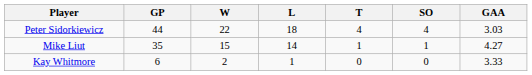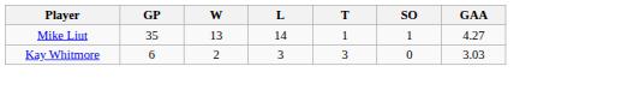 <table class="wikitable sortable">
 <tr>
 <th bgcolor="#DDDDFF" width="16%">Player</th>
 <th bgcolor="#DDDDFF" width="9%">GP</th>
 <th bgcolor="#DDDDFF" width="9%">W</th>
 <th bgcolor="#DDDDFF" width="9%">L</th>
 <th bgcolor="#DDDDFF" width="9%">T</th>
 <th bgcolor="#DDDDFF" width="9%">SO</th>
 <th bgcolor="#DDDDFF" width="9%">GAA</th>
 </tr>
 <tr align="center">
-<td><a href='#'>Peter Sidorkiewicz</a></td>
-<td>44</td>
-<td>22</td>
-<td>18</td>
-<td>4</td>
-<td>4</td>
-<td>3.03</td>
-</tr>
-<tr align="center">
 <td><a href='#'>Mike Liut</a></td>
 <td>35</td>
-<td>15</td>
+<td>13</td>
 <td>14</td>
 <td>1</td>
 <td>1</td>
 <td>4.27</td>
 </tr>
 <tr align="center">
 <td><a href='#'>Kay Whitmore</a></td>
 <td>6</td>
 <td>2</td>
-<td>1</td>
+<td>3</td>
+<td>3</td>
 <td>0</td>
-<td>0</td>
-<td>3.33</td>
+<td>3.03</td>
 </tr>
 </table>
